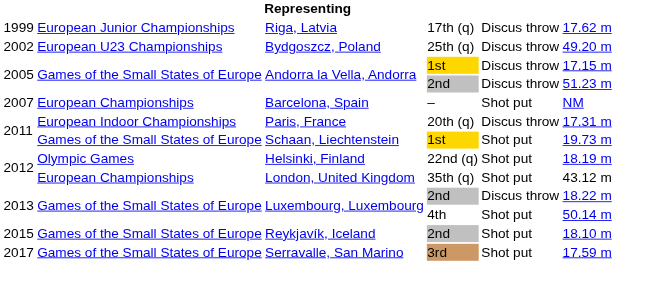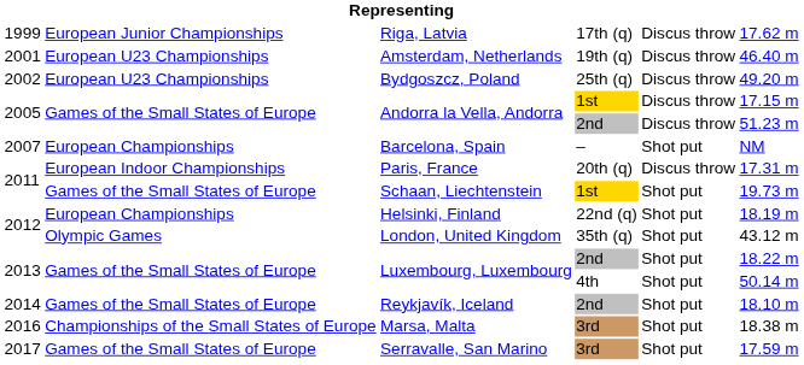 <table>
 <tr>
 <th colspan="6">Representing </th>
 </tr>
 <tr>
 <td>1999</td>
 <td><a href='#'>European Junior Championships</a></td>
 <td><a href='#'>Riga, Latvia</a></td>
 <td>17th (q)</td>
 <td>Discus throw</td>
 <td><a href='#'>17.62 m</a></td>
+</tr>
+<tr>
+<td>2001</td>
+<td><a href='#'>European U23 Championships</a></td>
+<td><a href='#'>Amsterdam, Netherlands</a></td>
+<td>19th (q)</td>
+<td>Discus throw</td>
+<td><a href='#'>46.40 m</a></td>
 </tr>
 <tr>
 <td>2002</td>
 <td><a href='#'>European U23 Championships</a></td>
 <td><a href='#'>Bydgoszcz, Poland</a></td>
 <td>25th (q)</td>
 <td>Discus throw</td>
 <td><a href='#'>49.20 m</a></td>
 </tr>
 <tr>
 <td rowspan=2>2005</td>
 <td rowspan=2><a href='#'>Games of the Small States of Europe</a></td>
 <td rowspan=2><a href='#'>Andorra la Vella, Andorra</a></td>
 <td bgcolor=gold>1st</td>
 <td>Discus throw</td>
 <td><a href='#'>17.15 m</a></td>
 </tr>
 <tr>
 <td bgcolor=silver>2nd</td>
 <td>Discus throw</td>
 <td><a href='#'>51.23 m</a></td>
 </tr>
 <tr>
 <td>2007</td>
 <td><a href='#'>European Championships</a></td>
 <td><a href='#'>Barcelona, Spain</a></td>
 <td>–</td>
 <td>Shot put</td>
 <td><a href='#'>NM</a></td>
 </tr>
 <tr>
 <td rowspan=2>2011</td>
 <td><a href='#'>European Indoor Championships</a></td>
 <td><a href='#'>Paris, France</a></td>
 <td>20th (q)</td>
 <td>Discus throw</td>
 <td><a href='#'>17.31 m</a></td>
 </tr>
 <tr>
 <td><a href='#'>Games of the Small States of Europe</a></td>
 <td><a href='#'>Schaan, Liechtenstein</a></td>
 <td bgcolor=gold>1st</td>
 <td>Shot put</td>
 <td><a href='#'>19.73 m</a></td>
 </tr>
 <tr>
 <td rowspan=2>2012</td>
-<td><a href='#'>Olympic Games</a></td>
+<td><a href='#'>European Championships</a></td>
 <td><a href='#'>Helsinki, Finland</a></td>
 <td>22nd (q)</td>
 <td>Shot put</td>
 <td><a href='#'>18.19 m</a></td>
 </tr>
 <tr>
-<td><a href='#'>European Championships</a></td>
+<td><a href='#'>Olympic Games</a></td>
 <td><a href='#'>London, United Kingdom</a></td>
 <td>35th (q)</td>
 <td>Shot put</td>
 <td>43.12 m</td>
 </tr>
 <tr>
 <td rowspan=2>2013</td>
 <td rowspan=2><a href='#'>Games of the Small States of Europe</a></td>
 <td rowspan=2><a href='#'>Luxembourg, Luxembourg</a></td>
 <td bgcolor=silver>2nd</td>
-<td>Discus throw</td>
+<td>Shot put</td>
 <td><a href='#'>18.22 m</a></td>
 </tr>
 <tr>
 <td>4th</td>
 <td>Shot put</td>
 <td><a href='#'>50.14 m</a></td>
 </tr>
 <tr>
-<td>2015</td>
+<td>2014</td>
 <td><a href='#'>Games of the Small States of Europe</a></td>
 <td><a href='#'>Reykjavík, Iceland</a></td>
 <td bgcolor=silver>2nd</td>
 <td>Shot put</td>
 <td><a href='#'>18.10 m</a></td>
+</tr>
+<tr>
+<td>2016</td>
+<td><a href='#'>Championships of the Small States of Europe</a></td>
+<td><a href='#'>Marsa, Malta</a></td>
+<td bgcolor=cc9966>3rd</td>
+<td>Shot put</td>
+<td>18.38 m</td>
 </tr>
 <tr>
 <td>2017</td>
 <td><a href='#'>Games of the Small States of Europe</a></td>
 <td><a href='#'>Serravalle, San Marino</a></td>
 <td bgcolor=cc9966>3rd</td>
 <td>Shot put</td>
 <td><a href='#'>17.59 m</a></td>
 </tr>
 </table>
